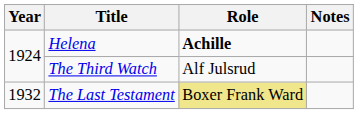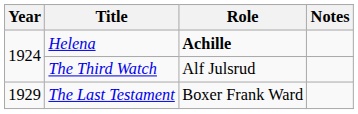 <table class="wikitable sortable">
 <tr>
 <th>Year</th>
 <th>Title</th>
 <th>Role</th>
 <th class="unsortable">Notes</th>
 </tr>
 <tr>
 <td rowspan=2>1924</td>
 <td><em><a href='#'>Helena</a></em></td>
 <td><strong>Achille</strong></td>
 <td></td>
 </tr>
 <tr>
 <td><em><a href='#'>The Third Watch</a></em></td>
 <td>Alf Julsrud</td>
 <td></td>
 </tr>
 <tr>
-<td>1932</td>
+<td>1929</td>
 <td><em><a href='#'>The Last Testament</a></em></td>
-<td style="background: khaki;">Boxer Frank Ward</td>
+<td>Boxer Frank Ward</td>
 <td></td>
 </tr>
 </table>
